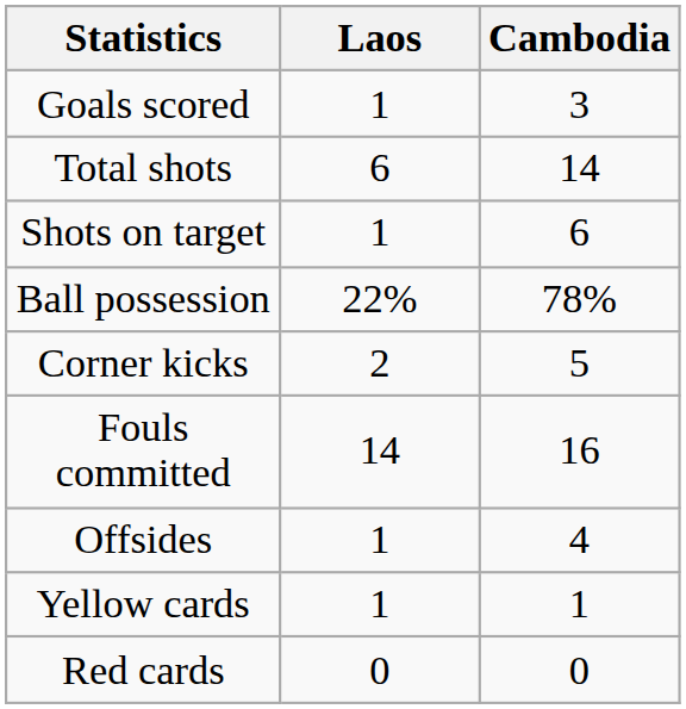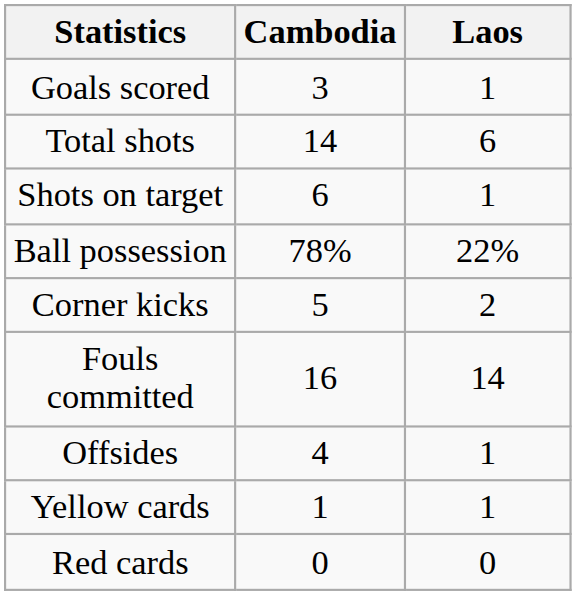 <table class="wikitable" style="text-align:center;margin: auto">
 <tr>
 <th scope=col width=100>Statistics</th>
+<th scope=col width=70>Cambodia</th>
 <th scope=col width=70>Laos</th>
-<th scope=col width=70>Cambodia</th>
 </tr>
 <tr>
 <td>Goals scored</td>
+<td>3</td>
 <td>1</td>
-<td>3</td>
 </tr>
 <tr>
 <td>Total shots</td>
+<td>14</td>
 <td>6</td>
+</tr>
+<tr>
+<td>Shots on target</td>
+<td>6</td>
+<td>1</td>
+</tr>
+<tr>
+<td>Ball possession</td>
+<td>78%</td>
+<td>22%</td>
+</tr>
+<tr>
+<td>Corner kicks</td>
+<td>5</td>
+<td>2</td>
+</tr>
+<tr>
+<td>Fouls committed</td>
+<td>16</td>
 <td>14</td>
 </tr>
 <tr>
-<td>Shots on target</td>
+<td>Offsides</td>
+<td>4</td>
 <td>1</td>
-<td>6</td>
-</tr>
-<tr>
-<td>Ball possession</td>
-<td>22%</td>
-<td>78%</td>
-</tr>
-<tr>
-<td>Corner kicks</td>
-<td>2</td>
-<td>5</td>
-</tr>
-<tr>
-<td>Fouls committed</td>
-<td>14</td>
-<td>16</td>
-</tr>
-<tr>
-<td>Offsides</td>
-<td>1</td>
-<td>4</td>
 </tr>
 <tr>
 <td>Yellow cards</td>
 <td>1</td>
 <td>1</td>
 </tr>
 <tr>
 <td>Red cards</td>
 <td>0</td>
 <td>0</td>
 </tr>
 </table>
